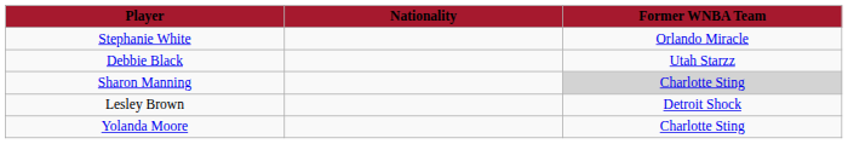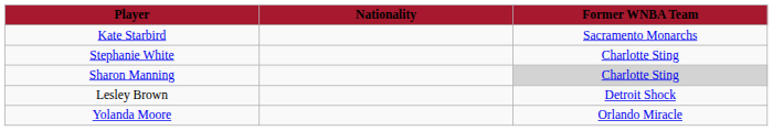 <table class="wikitable" style="text-align:center; width:60em">
 <tr>
 <th style="background: #A6192E" width="10%"><span>Player</span></th>
 <th style="background: #A6192E" width="10%"><span>Nationality</span></th>
 <th style="background: #A6192E" width="10%"><span>Former WNBA Team</span></th>
 </tr>
 <tr>
+<td><a href='#'>Kate Starbird</a></td>
+<td></td>
+<td><a href='#'>Sacramento Monarchs</a></td>
+</tr>
+<tr>
 <td><a href='#'>Stephanie White</a></td>
 <td></td>
-<td><a href='#'>Orlando Miracle</a></td>
-</tr>
-<tr>
-<td><a href='#'>Debbie Black</a></td>
-<td></td>
-<td><a href='#'>Utah Starzz</a></td>
+<td><a href='#'>Charlotte Sting</a></td>
 </tr>
 <tr>
 <td><a href='#'>Sharon Manning</a></td>
 <td></td>
 <td style="background: lightgrey;"><a href='#'>Charlotte Sting</a></td>
 </tr>
 <tr>
 <td>Lesley Brown</td>
 <td></td>
 <td><a href='#'>Detroit Shock</a></td>
 </tr>
 <tr>
 <td><a href='#'>Yolanda Moore</a></td>
 <td></td>
-<td><a href='#'>Charlotte Sting</a></td>
+<td><a href='#'>Orlando Miracle</a></td>
 </tr>
 </table>
